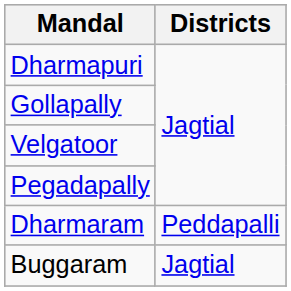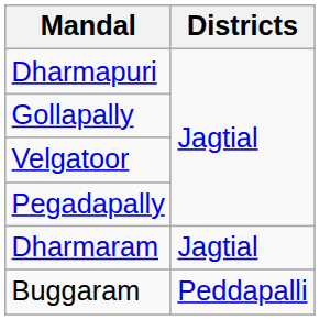 <table class="wikitable sortable static-row-numbers static-row-header-hash">
 <tr>
 <th>Mandal</th>
 <th>Districts</th>
 </tr>
 <tr>
 <td><a href='#'>Dharmapuri</a></td>
 <td rowspan=4><a href='#'>Jagtial</a></td>
 </tr>
 <tr>
 <td><a href='#'>Gollapally</a></td>
 </tr>
 <tr>
 <td><a href='#'>Velgatoor</a></td>
 </tr>
 <tr>
 <td><a href='#'>Pegadapally</a></td>
 </tr>
 <tr>
 <td><a href='#'>Dharmaram</a></td>
-<td><a href='#'>Peddapalli</a></td>
+<td><a href='#'>Jagtial</a></td>
 </tr>
 <tr>
 <td>Buggaram</td>
-<td><a href='#'>Jagtial</a></td>
+<td><a href='#'>Peddapalli</a></td>
 </tr>
 </table>
